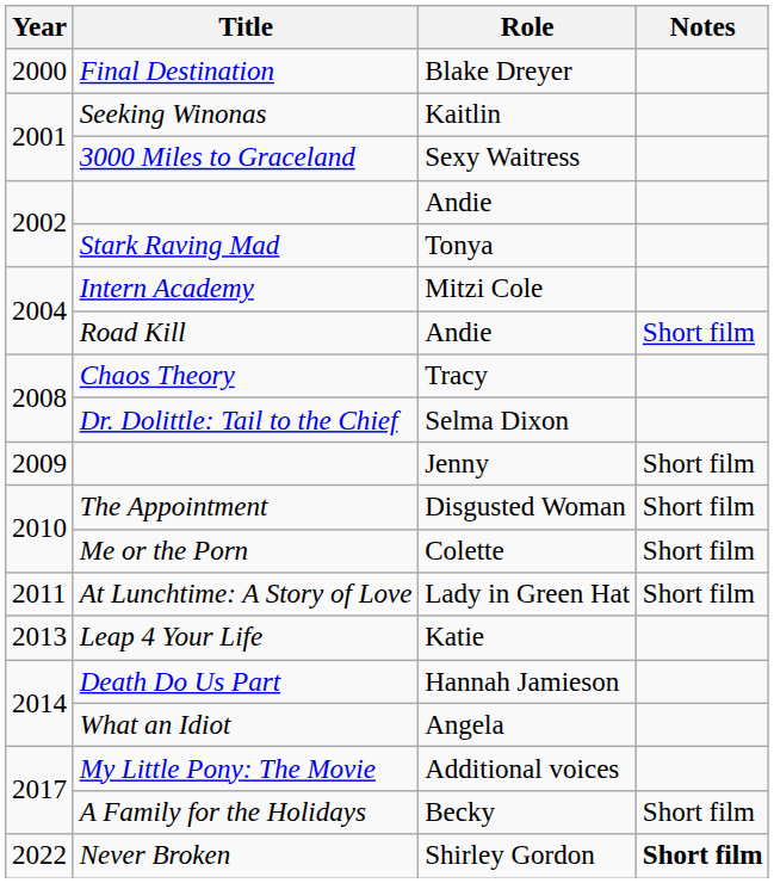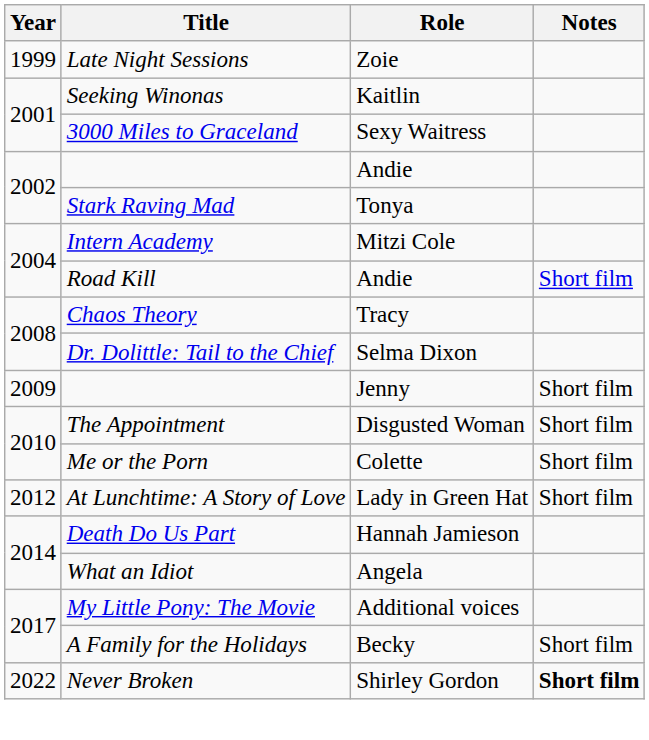 <table class="wikitable sortable">
 <tr>
 <th>Year</th>
 <th>Title</th>
 <th>Role</th>
 <th class="unsortable">Notes</th>
 </tr>
 <tr>
-<td>2000</td>
-<td><em><a href='#'>Final Destination</a></em></td>
-<td>Blake Dreyer</td>
+<td>1999</td>
+<td><em>Late Night Sessions</em></td>
+<td>Zoie</td>
 <td></td>
 </tr>
 <tr>
 <td rowspan="2">2001</td>
 <td><em>Seeking Winonas</em></td>
 <td>Kaitlin</td>
 <td></td>
 </tr>
 <tr>
 <td><em><a href='#'>3000 Miles to Graceland</a></em></td>
 <td>Sexy Waitress</td>
 <td></td>
 </tr>
 <tr>
 <td rowspan="2">2002</td>
 <td><em></em></td>
 <td>Andie</td>
 <td></td>
 </tr>
 <tr>
 <td><em><a href='#'>Stark Raving Mad</a></em></td>
 <td>Tonya</td>
 <td></td>
 </tr>
 <tr>
 <td rowspan="2">2004</td>
 <td><em><a href='#'>Intern Academy</a></em></td>
 <td>Mitzi Cole</td>
 <td></td>
 </tr>
 <tr>
 <td><em>Road Kill</em></td>
 <td>Andie</td>
 <td><a href='#'>Short film</a></td>
 </tr>
 <tr>
 <td rowspan="2">2008</td>
 <td><em><a href='#'>Chaos Theory</a></em></td>
 <td>Tracy</td>
 <td></td>
 </tr>
 <tr>
 <td><em><a href='#'>Dr. Dolittle: Tail to the Chief</a></em></td>
 <td>Selma Dixon</td>
 <td></td>
 </tr>
 <tr>
 <td>2009</td>
 <td><em></em></td>
 <td>Jenny</td>
 <td>Short film</td>
 </tr>
 <tr>
 <td rowspan="2">2010</td>
 <td><em>The Appointment</em></td>
 <td>Disgusted Woman</td>
 <td>Short film</td>
 </tr>
 <tr>
 <td><em>Me or the Porn</em></td>
 <td>Colette</td>
 <td>Short film</td>
 </tr>
 <tr>
-<td>2011</td>
+<td>2012</td>
 <td><em>At Lunchtime: A Story of Love</em></td>
 <td>Lady in Green Hat</td>
 <td>Short film</td>
-</tr>
-<tr>
-<td>2013</td>
-<td><em>Leap 4 Your Life</em></td>
-<td>Katie</td>
-<td></td>
 </tr>
 <tr>
 <td rowspan="2">2014</td>
 <td><em><a href='#'>Death Do Us Part</a></em></td>
 <td>Hannah Jamieson</td>
 <td></td>
 </tr>
 <tr>
 <td><em>What an Idiot</em></td>
 <td>Angela</td>
 <td></td>
 </tr>
 <tr>
 <td rowspan="2">2017</td>
 <td><em><a href='#'>My Little Pony: The Movie</a></em></td>
 <td>Additional voices</td>
 <td></td>
 </tr>
 <tr>
 <td><em>A Family for the Holidays</em></td>
 <td>Becky</td>
 <td>Short film</td>
 </tr>
 <tr>
 <td>2022</td>
 <td><em>Never Broken</em></td>
 <td>Shirley Gordon</td>
 <td><strong>Short film</strong></td>
 </tr>
 </table>
